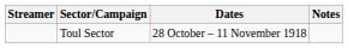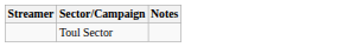 <table class="wikitable">
 <tr>
 <th>Streamer</th>
 <th>Sector/Campaign</th>
-<th>Dates</th>
 <th>Notes</th>
 </tr>
 <tr>
 <td></td>
 <td>Toul Sector</td>
-<td>28 October – 11 November 1918</td>
 <td></td>
 </tr>
 </table>
